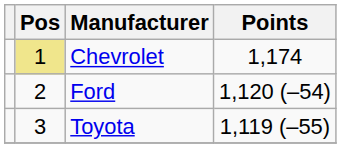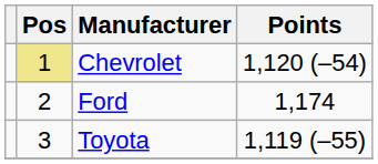 <table class="wikitable" style="font-size: 95%;">
 <tr>
 <th></th>
 <th>Pos</th>
 <th>Manufacturer</th>
 <th>Points</th>
 </tr>
 <tr>
 <td align="left"></td>
 <td style="background: khaki; text-align:center;">1</td>
 <td><a href='#'>Chevrolet</a></td>
-<td style="text-align:center;">1,174</td>
+<td style="text-align:center;">1,120 (–54)</td>
 </tr>
 <tr>
 <td align="left"></td>
 <td style="text-align:center;">2</td>
 <td><a href='#'>Ford</a></td>
-<td style="text-align:center;">1,120 (–54)</td>
+<td style="text-align:center;">1,174</td>
 </tr>
 <tr>
 <td align="left"></td>
 <td style="text-align:center;">3</td>
 <td><a href='#'>Toyota</a></td>
 <td style="text-align:center;">1,119 (–55)</td>
 </tr>
 <tr class="sortbottom">
 </tr>
 </table>
